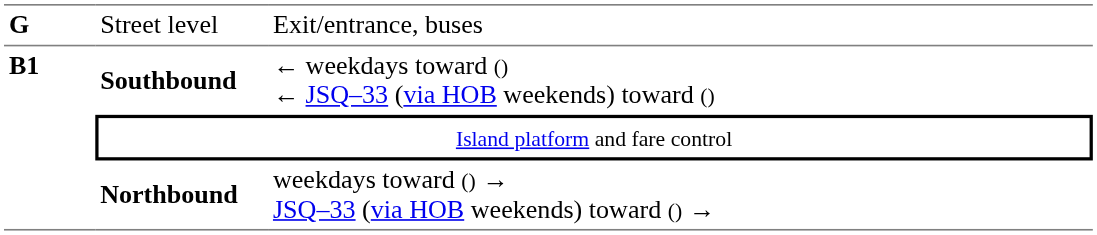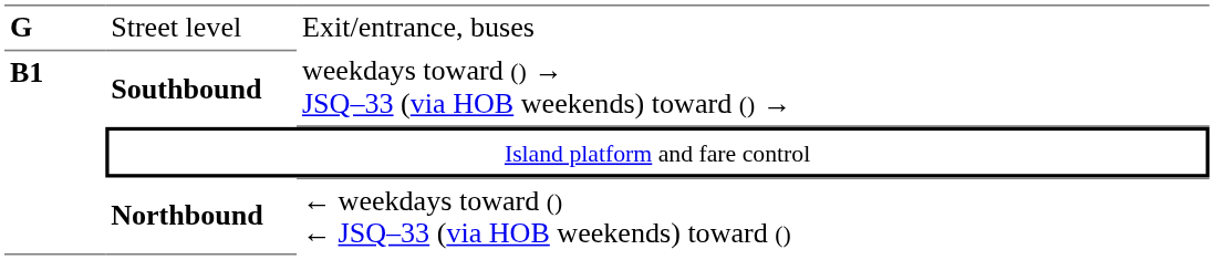 <table table border=0 cellspacing=0 cellpadding=3>
 <tr>
 <td style="border-top:solid 1px gray;" width=50><strong>G</strong></td>
 <td style="border-top:solid 1px gray;" width=100>Street level</td>
 <td style="border-top:solid 1px gray;" width=500>Exit/entrance, buses</td>
 </tr>
 <tr>
 <td style="border-top:solid 1px gray;border-bottom:solid 1px gray;" valign=top rowspan=4><strong>B1</strong></td>
 <td style="border-top:solid 1px gray;"><strong>Southbound</strong></td>
-<td style="border-top:solid 1px gray;">←  weekdays toward  <small>()</small><br>←   <a href='#'>JSQ–33</a> (<a href='#'>via HOB</a> weekends) toward  <small>()</small></td>
+<td style="border-bottom:solid 1px gray;">  weekdays toward  <small>()</small> →<br>   <a href='#'>JSQ–33</a> (<a href='#'>via HOB</a> weekends) toward  <small>()</small> →</td>
 </tr>
 <tr>
 <td style="border-top:solid 2px black;border-right:solid 2px black;border-left:solid 2px black;border-bottom:solid 2px black;text-align:center;" colspan=2><small><a href='#'>Island platform</a> and fare control</small></td>
 </tr>
 <tr>
 <td style="border-bottom:solid 1px gray;"><strong>Northbound</strong></td>
-<td style="border-bottom:solid 1px gray;">  weekdays toward  <small>()</small> →<br>   <a href='#'>JSQ–33</a> (<a href='#'>via HOB</a> weekends) toward  <small>()</small> →</td>
+<td style="border-top:solid 1px gray;">←  weekdays toward  <small>()</small><br>←   <a href='#'>JSQ–33</a> (<a href='#'>via HOB</a> weekends) toward  <small>()</small></td>
 </tr>
 </table>
